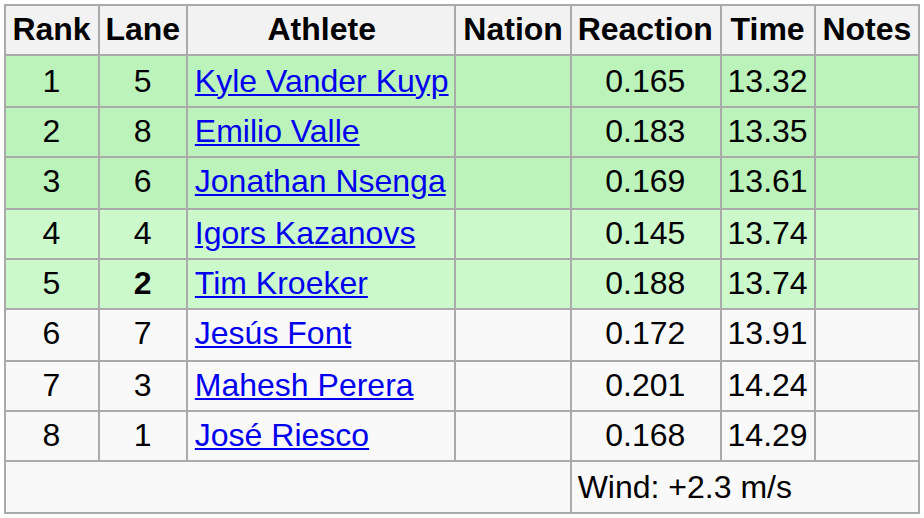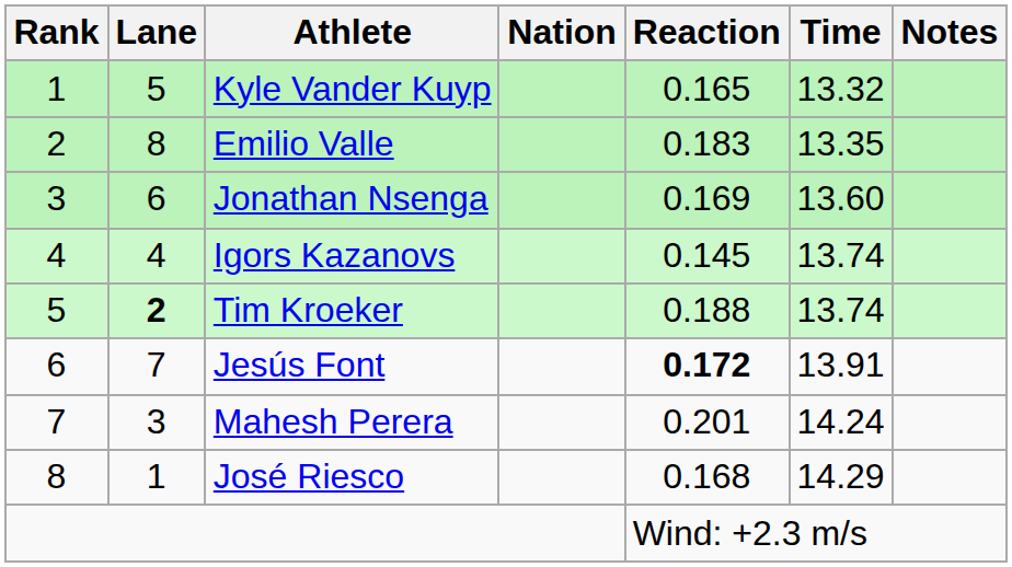 <table class="wikitable sortable" style="text-align:center">
 <tr>
 <th>Rank</th>
 <th>Lane</th>
 <th>Athlete</th>
 <th>Nation</th>
 <th>Reaction</th>
 <th>Time</th>
 <th>Notes</th>
 </tr>
 <tr bgcolor=bbf3bb>
 <td>1</td>
 <td>5</td>
 <td align="left"><a href='#'>Kyle Vander Kuyp</a></td>
 <td align=left></td>
 <td>0.165</td>
 <td>13.32</td>
 <td></td>
 </tr>
 <tr bgcolor=bbf3bb>
 <td>2</td>
 <td>8</td>
 <td align="left"><a href='#'>Emilio Valle</a></td>
 <td align=left></td>
 <td>0.183</td>
 <td>13.35</td>
 <td></td>
 </tr>
 <tr bgcolor=bbf3bb>
 <td>3</td>
 <td>6</td>
 <td align="left"><a href='#'>Jonathan Nsenga</a></td>
 <td align=left></td>
 <td>0.169</td>
-<td>13.61</td>
+<td>13.60</td>
 <td></td>
 </tr>
 <tr bgcolor=ccf9cc>
 <td>4</td>
 <td>4</td>
 <td align="left"><a href='#'>Igors Kazanovs</a></td>
 <td align=left></td>
 <td>0.145</td>
 <td>13.74</td>
 <td></td>
 </tr>
 <tr bgcolor=ccf9cc>
 <td>5</td>
 <td><strong>2</strong></td>
 <td align="left"><a href='#'>Tim Kroeker</a></td>
 <td align=left></td>
 <td>0.188</td>
 <td>13.74</td>
 <td></td>
 </tr>
 <tr>
 <td>6</td>
 <td>7</td>
 <td align="left"><a href='#'>Jesús Font</a></td>
 <td align=left></td>
-<td>0.172</td>
+<td><strong>0.172</strong></td>
 <td>13.91</td>
 <td></td>
 </tr>
 <tr>
 <td>7</td>
 <td>3</td>
 <td align="left"><a href='#'>Mahesh Perera</a></td>
 <td align=left></td>
 <td>0.201</td>
 <td>14.24</td>
 <td></td>
 </tr>
 <tr>
 <td>8</td>
 <td>1</td>
 <td align="left"><a href='#'>José Riesco</a></td>
 <td align=left></td>
 <td>0.168</td>
 <td>14.29</td>
 <td></td>
 </tr>
 <tr class="sortbottom">
 <td colspan=4></td>
 <td colspan="3" style="text-align:left;">Wind: +2.3 m/s</td>
 </tr>
 </table>
